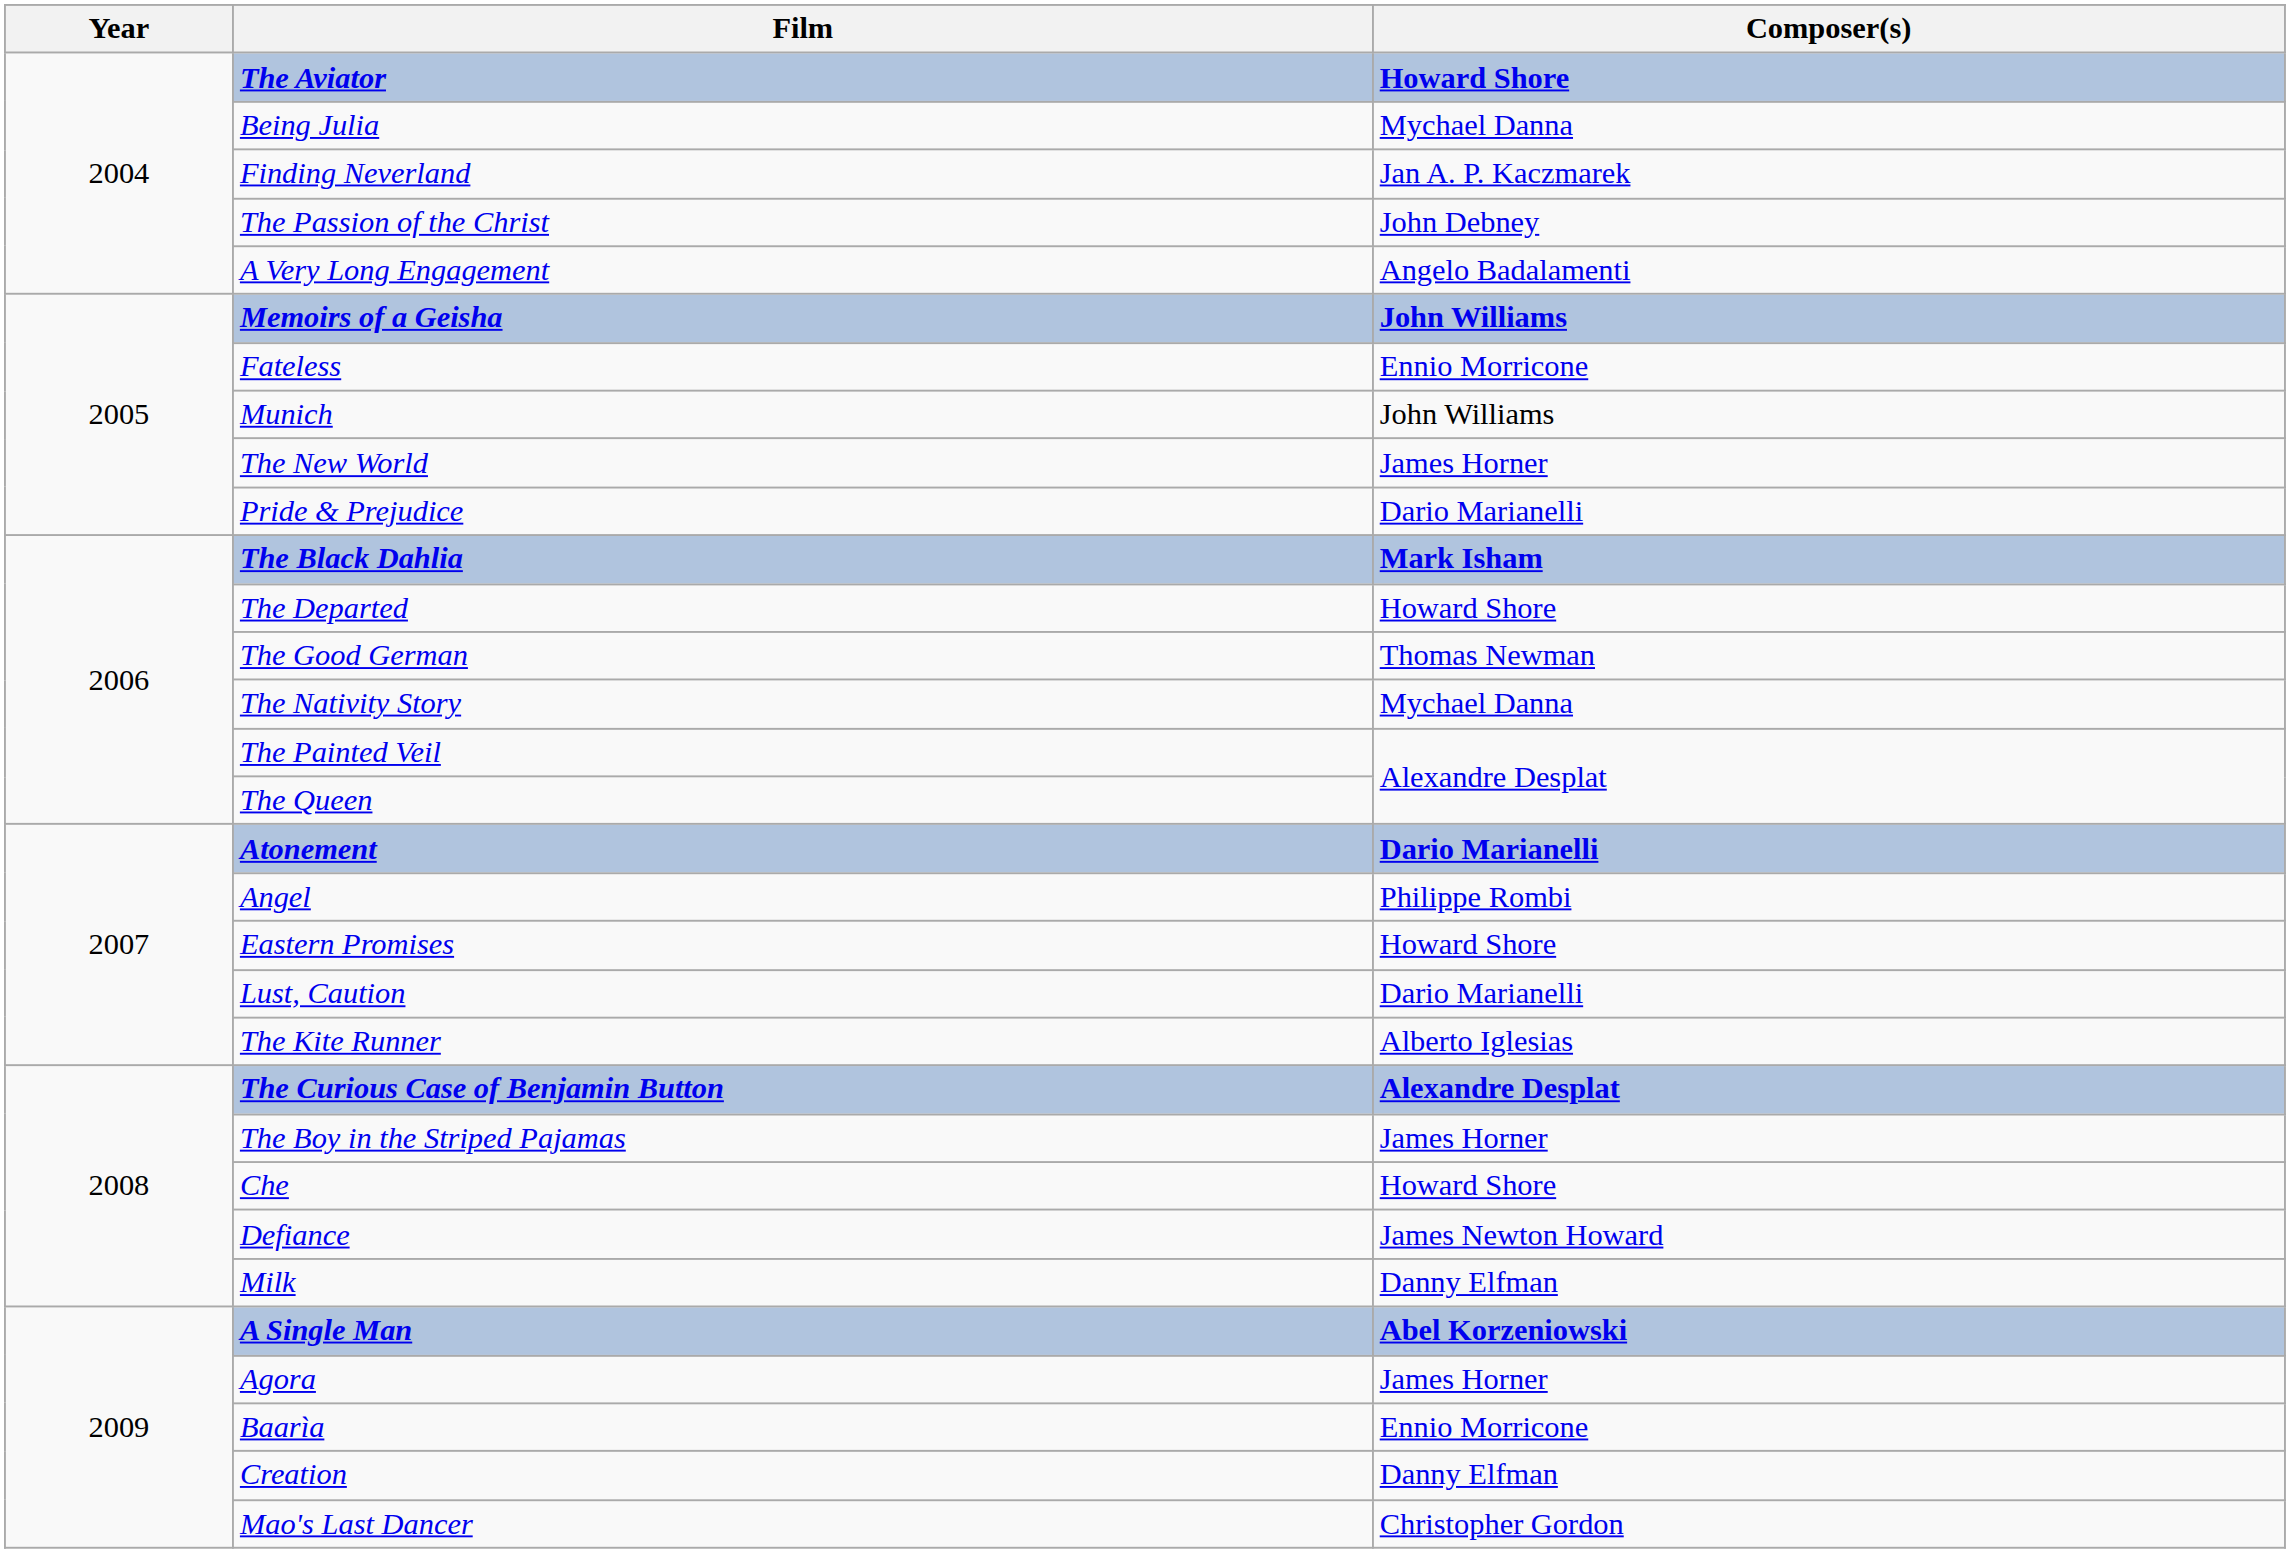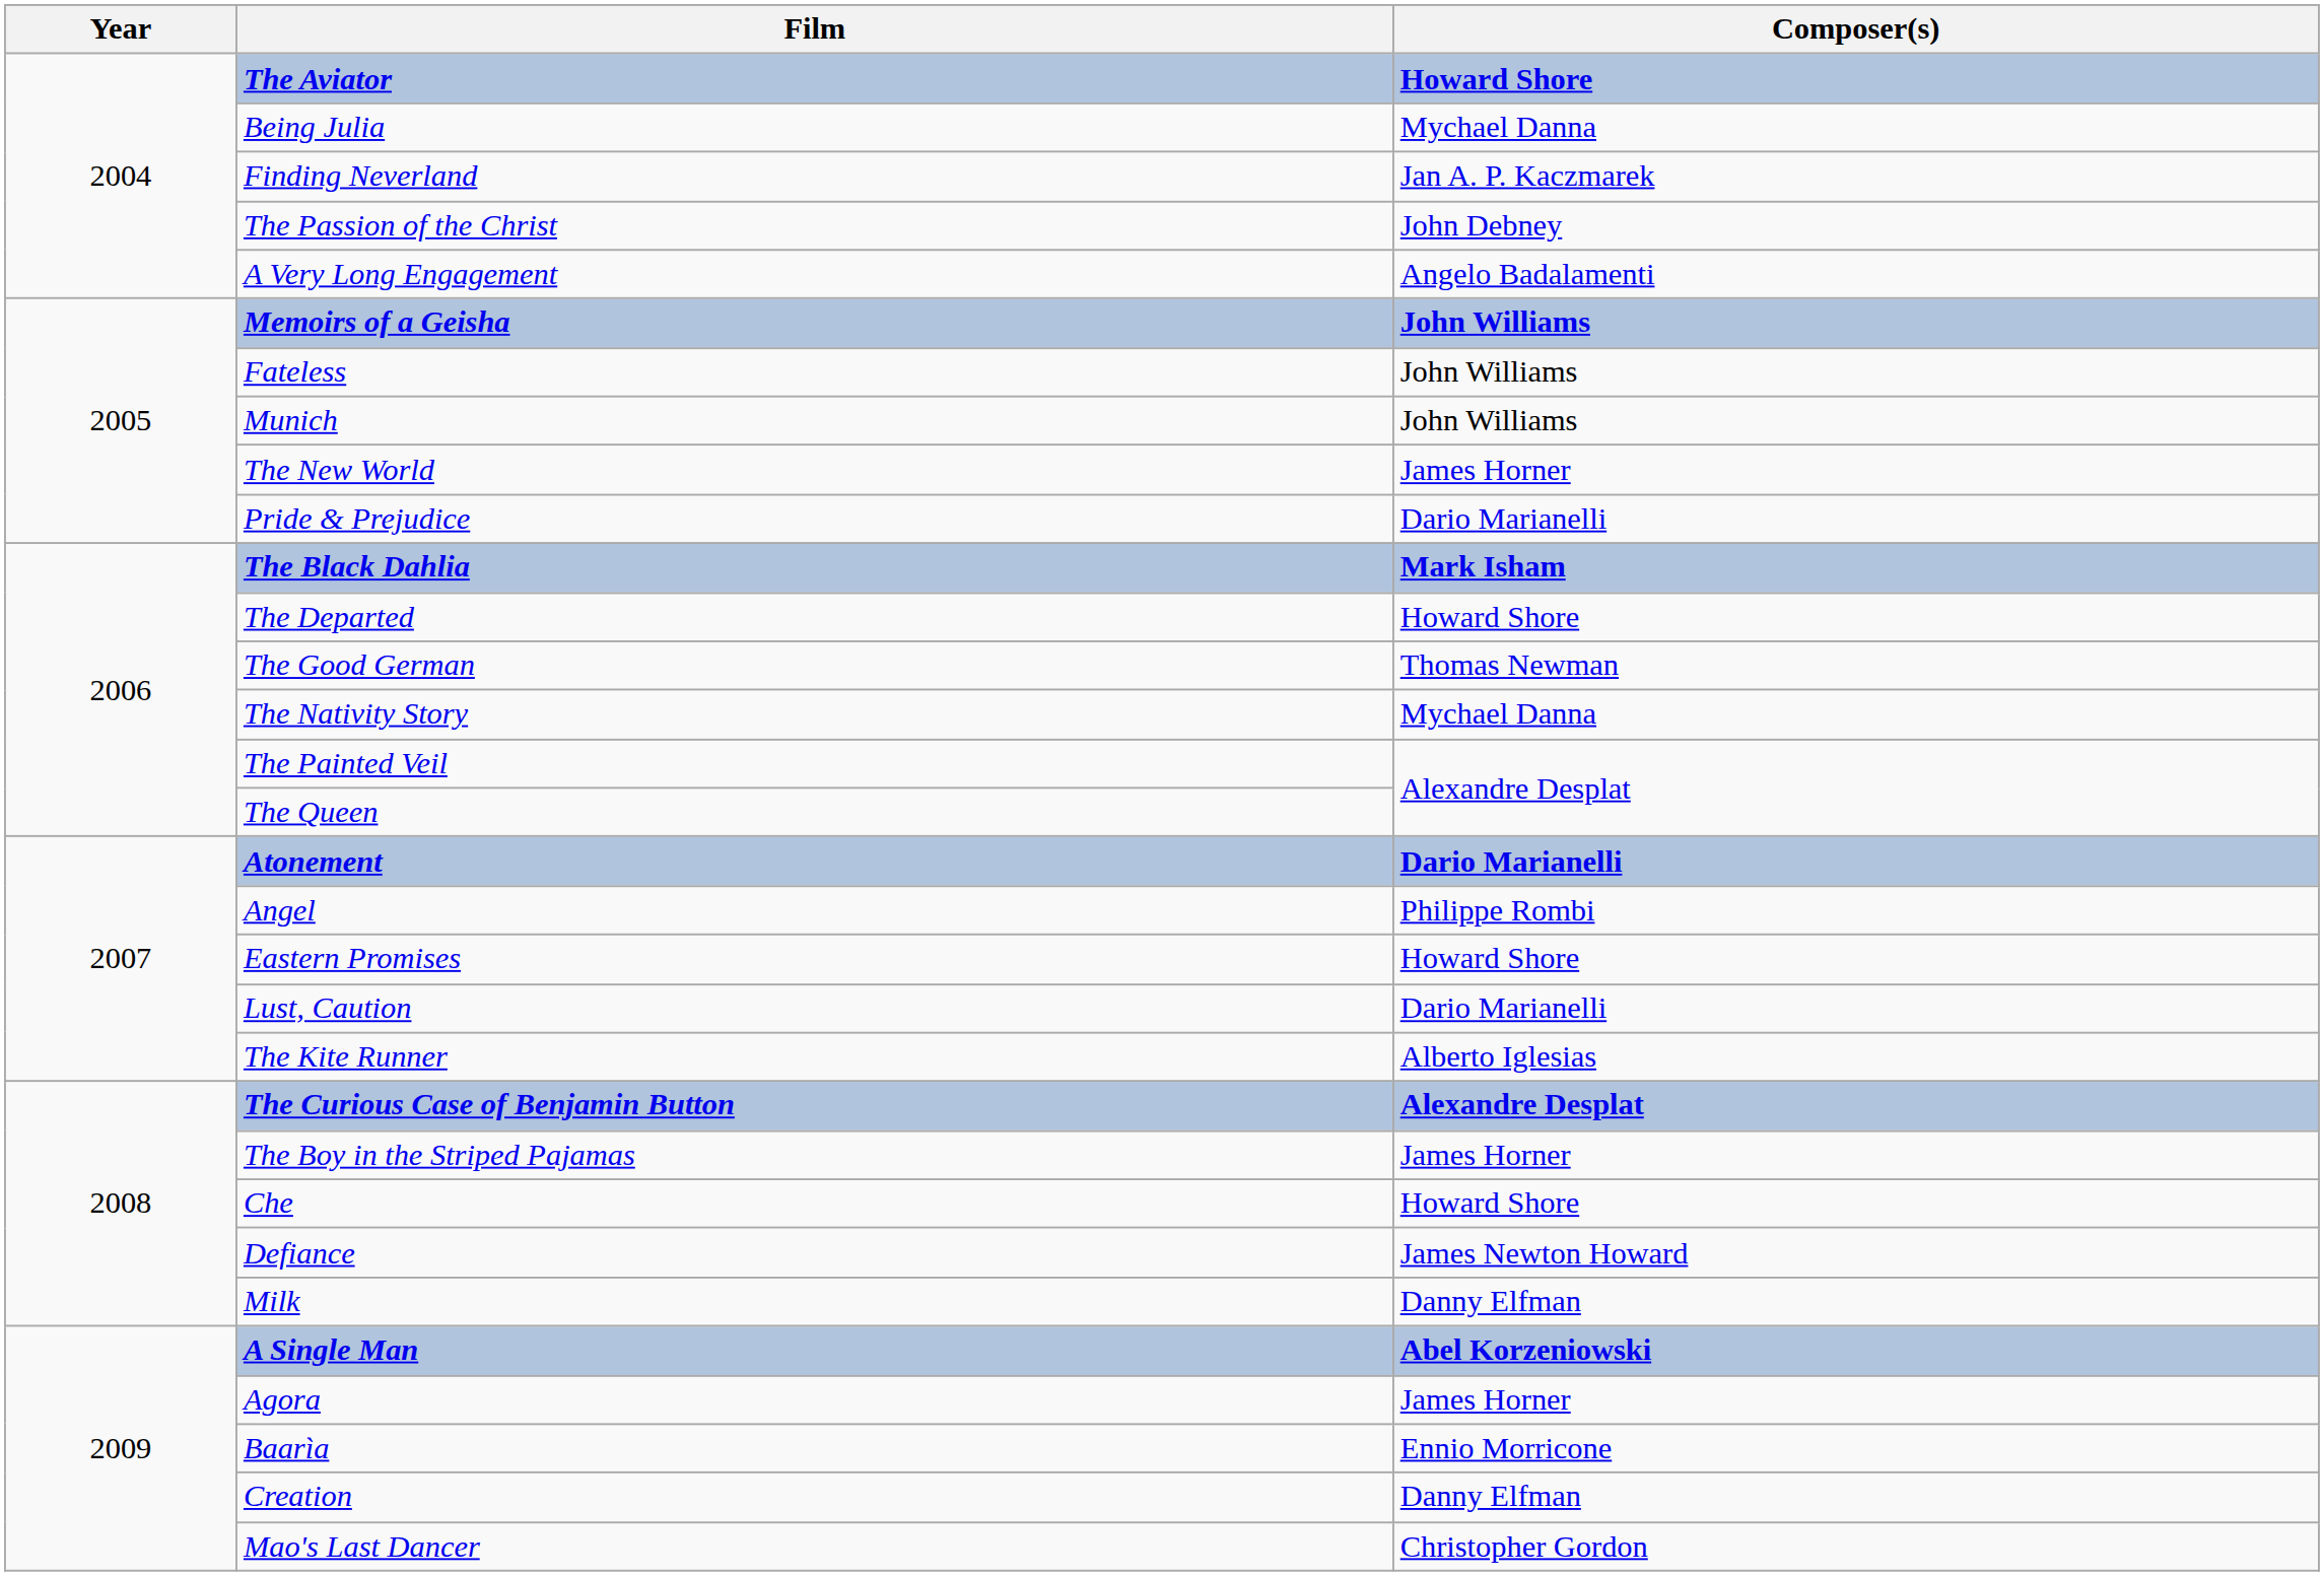 <table class="wikitable" width="95%" cellpadding="5">
 <tr>
 <th width="10%">Year</th>
 <th width="50%">Film</th>
 <th width="40%">Composer(s)</th>
 </tr>
 <tr>
 <td rowspan="5" style="text-align:center;">2004<br></td>
 <td style="background:#B0C4DE;"><strong><em><a href='#'>The Aviator</a></em></strong></td>
 <td style="background:#B0C4DE;"><strong><a href='#'>Howard Shore</a></strong></td>
 </tr>
 <tr>
 <td><em><a href='#'>Being Julia</a></em></td>
 <td><a href='#'>Mychael Danna</a></td>
 </tr>
 <tr>
 <td><em><a href='#'>Finding Neverland</a></em></td>
 <td><a href='#'>Jan A. P. Kaczmarek</a></td>
 </tr>
 <tr>
 <td><em><a href='#'>The Passion of the Christ</a></em></td>
 <td><a href='#'>John Debney</a></td>
 </tr>
 <tr>
 <td><em><a href='#'>A Very Long Engagement</a></em></td>
 <td><a href='#'>Angelo Badalamenti</a></td>
 </tr>
 <tr>
 <td rowspan="5" style="text-align:center;">2005<br></td>
 <td style="background:#B0C4DE;"><strong><em><a href='#'>Memoirs of a Geisha</a></em></strong></td>
 <td style="background:#B0C4DE;"><strong><a href='#'>John Williams</a></strong></td>
 </tr>
 <tr>
 <td><em><a href='#'>Fateless</a></em></td>
-<td><a href='#'>Ennio Morricone</a></td>
+<td>John Williams</td>
 </tr>
 <tr>
 <td><em><a href='#'>Munich</a></em></td>
 <td>John Williams</td>
 </tr>
 <tr>
 <td><em><a href='#'>The New World</a></em></td>
 <td><a href='#'>James Horner</a></td>
 </tr>
 <tr>
 <td><em><a href='#'>Pride & Prejudice</a></em></td>
 <td><a href='#'>Dario Marianelli</a></td>
 </tr>
 <tr>
 <td rowspan="6" style="text-align:center;">2006<br></td>
 <td style="background:#B0C4DE;"><strong><em><a href='#'>The Black Dahlia</a></em></strong></td>
 <td style="background:#B0C4DE;"><strong><a href='#'>Mark Isham</a></strong></td>
 </tr>
 <tr>
 <td><em><a href='#'>The Departed</a></em></td>
 <td><a href='#'>Howard Shore</a></td>
 </tr>
 <tr>
 <td><em><a href='#'>The Good German</a></em></td>
 <td><a href='#'>Thomas Newman</a></td>
 </tr>
 <tr>
 <td><em><a href='#'>The Nativity Story</a></em></td>
 <td><a href='#'>Mychael Danna</a></td>
 </tr>
 <tr>
 <td><em><a href='#'>The Painted Veil</a></em></td>
 <td rowspan="2"><a href='#'>Alexandre Desplat</a></td>
 </tr>
 <tr>
 <td><em><a href='#'>The Queen</a></em></td>
 </tr>
 <tr>
 <td rowspan="5" style="text-align:center;">2007<br></td>
 <td style="background:#B0C4DE;"><strong><em><a href='#'>Atonement</a></em></strong></td>
 <td style="background:#B0C4DE;"><strong><a href='#'>Dario Marianelli</a></strong></td>
 </tr>
 <tr>
 <td><em><a href='#'>Angel</a></em></td>
 <td><a href='#'>Philippe Rombi</a></td>
 </tr>
 <tr>
 <td><em><a href='#'>Eastern Promises</a></em></td>
 <td><a href='#'>Howard Shore</a></td>
 </tr>
 <tr>
 <td><em><a href='#'>Lust, Caution</a></em></td>
 <td><a href='#'>Dario Marianelli</a></td>
 </tr>
 <tr>
 <td><em><a href='#'>The Kite Runner</a></em></td>
 <td><a href='#'>Alberto Iglesias</a></td>
 </tr>
 <tr>
 <td rowspan="5" style="text-align:center;">2008<br></td>
 <td style="background:#B0C4DE;"><strong><em><a href='#'>The Curious Case of Benjamin Button</a></em></strong></td>
 <td style="background:#B0C4DE;"><strong><a href='#'>Alexandre Desplat</a></strong></td>
 </tr>
 <tr>
 <td><em><a href='#'>The Boy in the Striped Pajamas</a></em></td>
 <td><a href='#'>James Horner</a></td>
 </tr>
 <tr>
 <td><em><a href='#'>Che</a></em></td>
 <td><a href='#'>Howard Shore</a></td>
 </tr>
 <tr>
 <td><em><a href='#'>Defiance</a></em></td>
 <td><a href='#'>James Newton Howard</a></td>
 </tr>
 <tr>
 <td><em><a href='#'>Milk</a></em></td>
 <td><a href='#'>Danny Elfman</a></td>
 </tr>
 <tr>
 <td rowspan="5" style="text-align:center;">2009<br></td>
 <td style="background:#B0C4DE;"><strong><em><a href='#'>A Single Man</a></em></strong></td>
 <td style="background:#B0C4DE;"><strong><a href='#'>Abel Korzeniowski</a></strong></td>
 </tr>
 <tr>
 <td><em><a href='#'>Agora</a></em></td>
 <td><a href='#'>James Horner</a></td>
 </tr>
 <tr>
 <td><em><a href='#'>Baarìa</a></em></td>
 <td><a href='#'>Ennio Morricone</a></td>
 </tr>
 <tr>
 <td><em><a href='#'>Creation</a></em></td>
 <td><a href='#'>Danny Elfman</a></td>
 </tr>
 <tr>
 <td><em><a href='#'>Mao's Last Dancer</a></em></td>
 <td><a href='#'>Christopher Gordon</a></td>
 </tr>
 </table>
